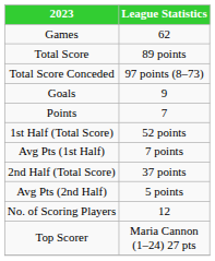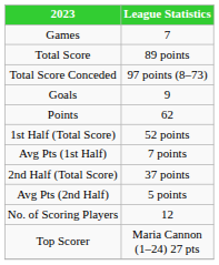 <table class="wikitable" border="2" style="text-align:center; float:center; font-size:105%">
 <tr>
 <th style=background:#32CD32;color:white;>2023</th>
 <th style=background:#32CD32;color:white;>League Statistics</th>
 </tr>
 <tr>
 <td>Games</td>
-<td>62</td>
+<td>7</td>
 </tr>
 <tr>
 <td>Total Score</td>
 <td>89 points</td>
 </tr>
 <tr>
 <td>Total Score Conceded</td>
 <td>97 points (8–73)</td>
 </tr>
 <tr>
 <td>Goals</td>
 <td>9</td>
 </tr>
 <tr>
 <td>Points</td>
-<td>7</td>
+<td>62</td>
 </tr>
 <tr>
 <td>1st Half (Total Score)</td>
 <td>52 points</td>
 </tr>
 <tr>
 <td>Avg Pts (1st Half)</td>
 <td>7 points</td>
 </tr>
 <tr>
 <td>2nd Half (Total Score)</td>
 <td>37 points</td>
 </tr>
 <tr>
 <td>Avg Pts (2nd Half)</td>
 <td>5 points</td>
 </tr>
 <tr>
 <td>No. of Scoring Players</td>
 <td>12</td>
 </tr>
 <tr>
 <td>Top Scorer</td>
 <td>Maria Cannon<br>(1–24) 27 pts</td>
 </tr>
 <tr>
 </tr>
 </table>
